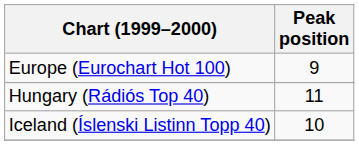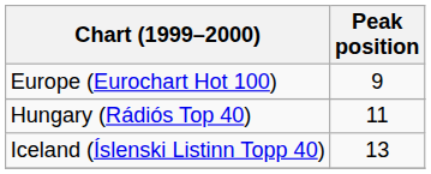 <table class="wikitable sortable">
 <tr>
 <th>Chart (1999–2000)</th>
 <th>Peak<br>position</th>
 </tr>
 <tr>
 <td>Europe (<a href='#'>Eurochart Hot 100</a>)</td>
 <td style="text-align:center;">9</td>
 </tr>
 <tr>
 </tr>
 <tr>
 </tr>
 <tr>
 <td>Hungary (<a href='#'>Rádiós Top 40</a>)</td>
 <td style="text-align:center;">11</td>
 </tr>
 <tr>
 <td>Iceland (<a href='#'>Íslenski Listinn Topp 40</a>)</td>
-<td style="text-align:center;">10</td>
+<td style="text-align:center;">13</td>
 </tr>
 <tr>
 </tr>
 <tr>
 </tr>
 <tr>
 </tr>
 <tr>
 </tr>
 <tr>
 </tr>
 <tr>
 </tr>
 <tr>
 </tr>
 <tr>
 </tr>
 </table>
